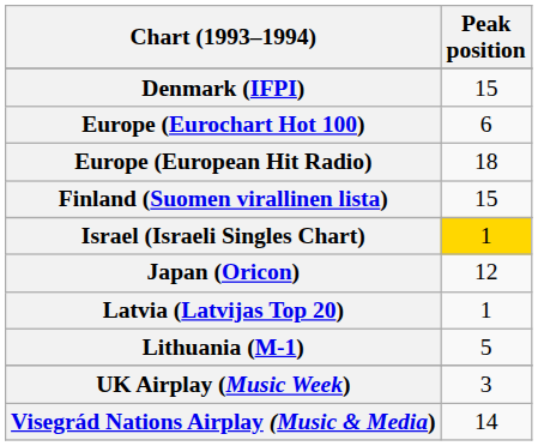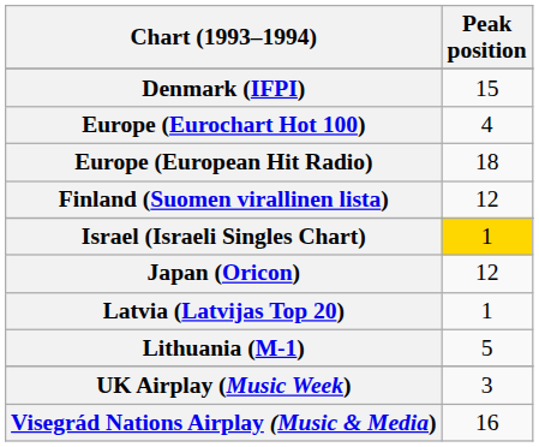 <table class="wikitable sortable plainrowheaders">
 <tr>
 <th>Chart (1993–1994)</th>
 <th>Peak<br>position</th>
 </tr>
 <tr>
 </tr>
 <tr>
 </tr>
 <tr>
 </tr>
 <tr>
 <th scope="row">Denmark (<a href='#'>IFPI</a>)</th>
 <td style="text-align:center;">15</td>
 </tr>
 <tr>
 <th scope="row">Europe (<a href='#'>Eurochart Hot 100</a>)</th>
-<td style="text-align:center;">6</td>
+<td style="text-align:center;">4</td>
 </tr>
 <tr>
 <th scope="row">Europe (European Hit Radio)</th>
 <td style="text-align:center;">18</td>
 </tr>
 <tr>
 <th scope="row">Finland (<a href='#'>Suomen virallinen lista</a>)</th>
-<td style="text-align:center;">15</td>
+<td style="text-align:center;">12</td>
 </tr>
 <tr>
 </tr>
 <tr>
 </tr>
 <tr>
 </tr>
 <tr>
 <th scope="row">Israel (Israeli Singles Chart)</th>
 <td style="background: gold; text-align:center;">1</td>
 </tr>
 <tr>
 <th scope="row">Japan (<a href='#'>Oricon</a>)</th>
 <td style="text-align:center;">12</td>
 </tr>
 <tr>
 <th scope="row">Latvia (<a href='#'>Latvijas Top 20</a>)</th>
 <td align="center">1</td>
 </tr>
 <tr>
 <th scope="row">Lithuania (<a href='#'>M-1</a>)</th>
 <td style="text-align:center;">5</td>
 </tr>
 <tr>
 </tr>
 <tr>
 </tr>
 <tr>
 </tr>
 <tr>
 </tr>
 <tr>
 </tr>
 <tr>
 </tr>
 <tr>
 <th scope="row">UK Airplay (<em><a href='#'>Music Week</a></em>)</th>
 <td style="text-align:center;">3</td>
 </tr>
 <tr>
 <th scope="row"><a href='#'>Visegrád Nations Airplay</a> <em>(<a href='#'>Music & Media</a></em>)</th>
-<td style="text-align:center;">14</td>
+<td style="text-align:center;">16</td>
 </tr>
 </table>
